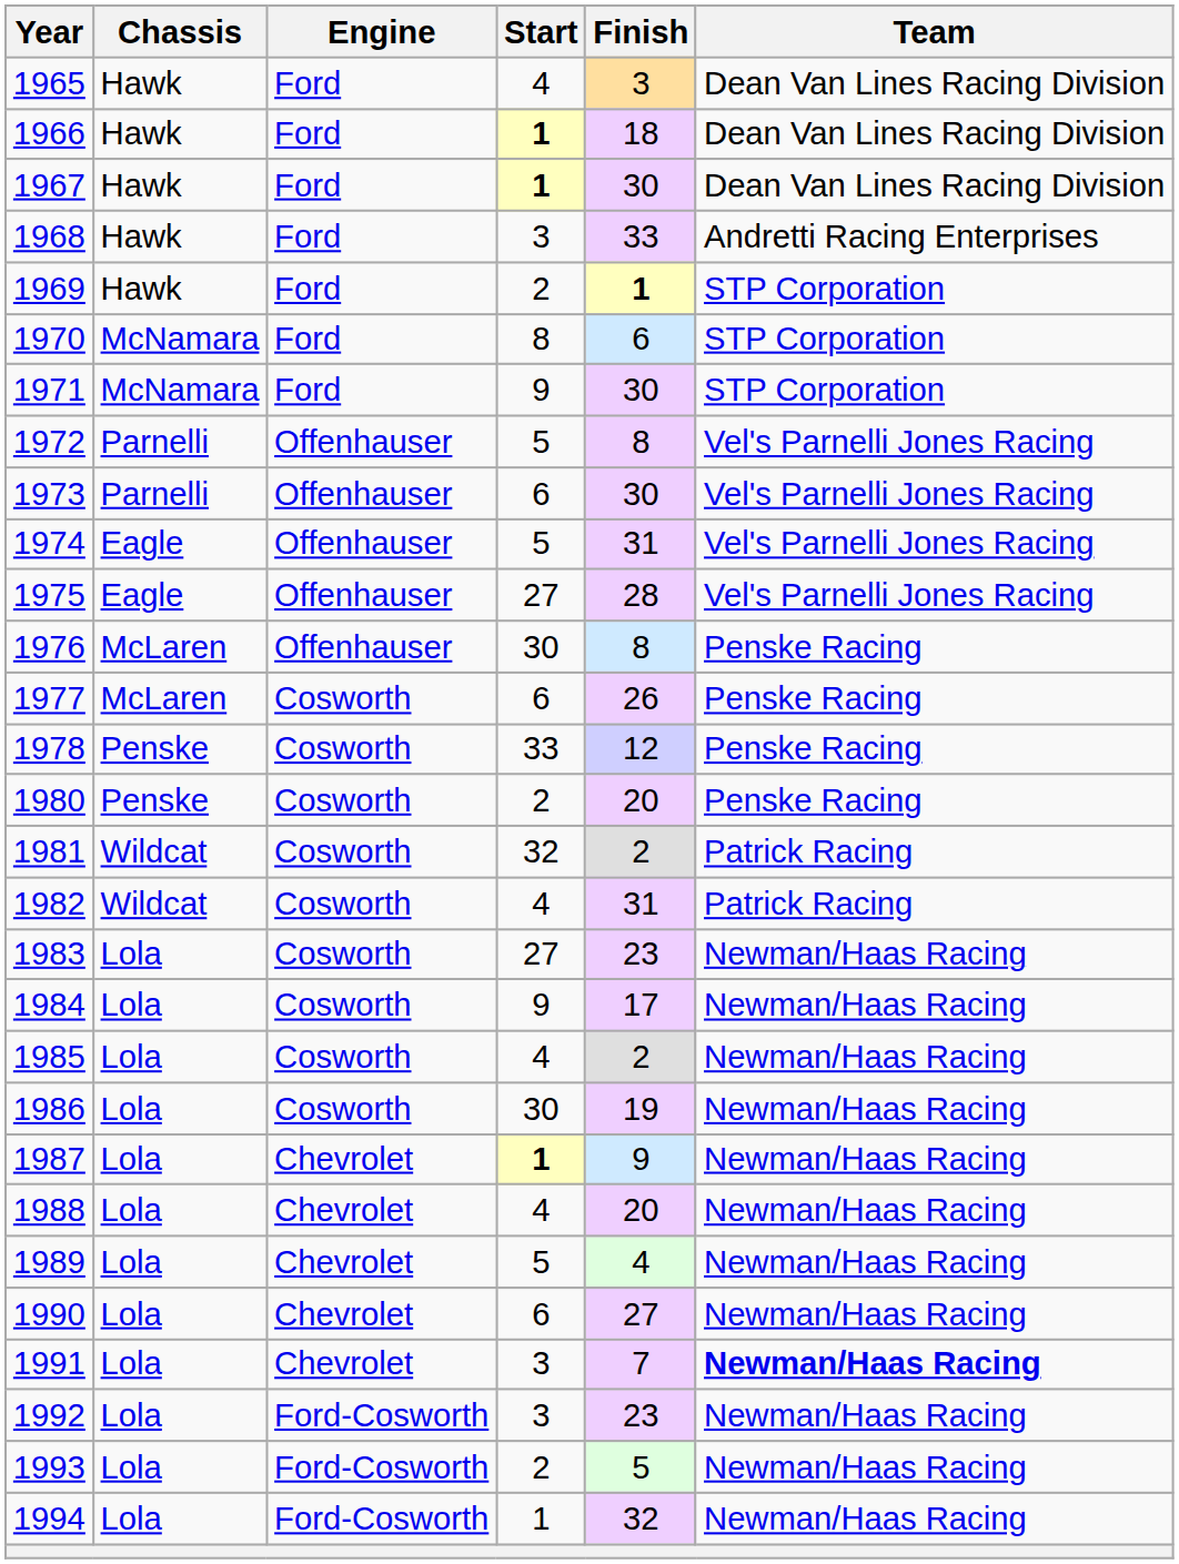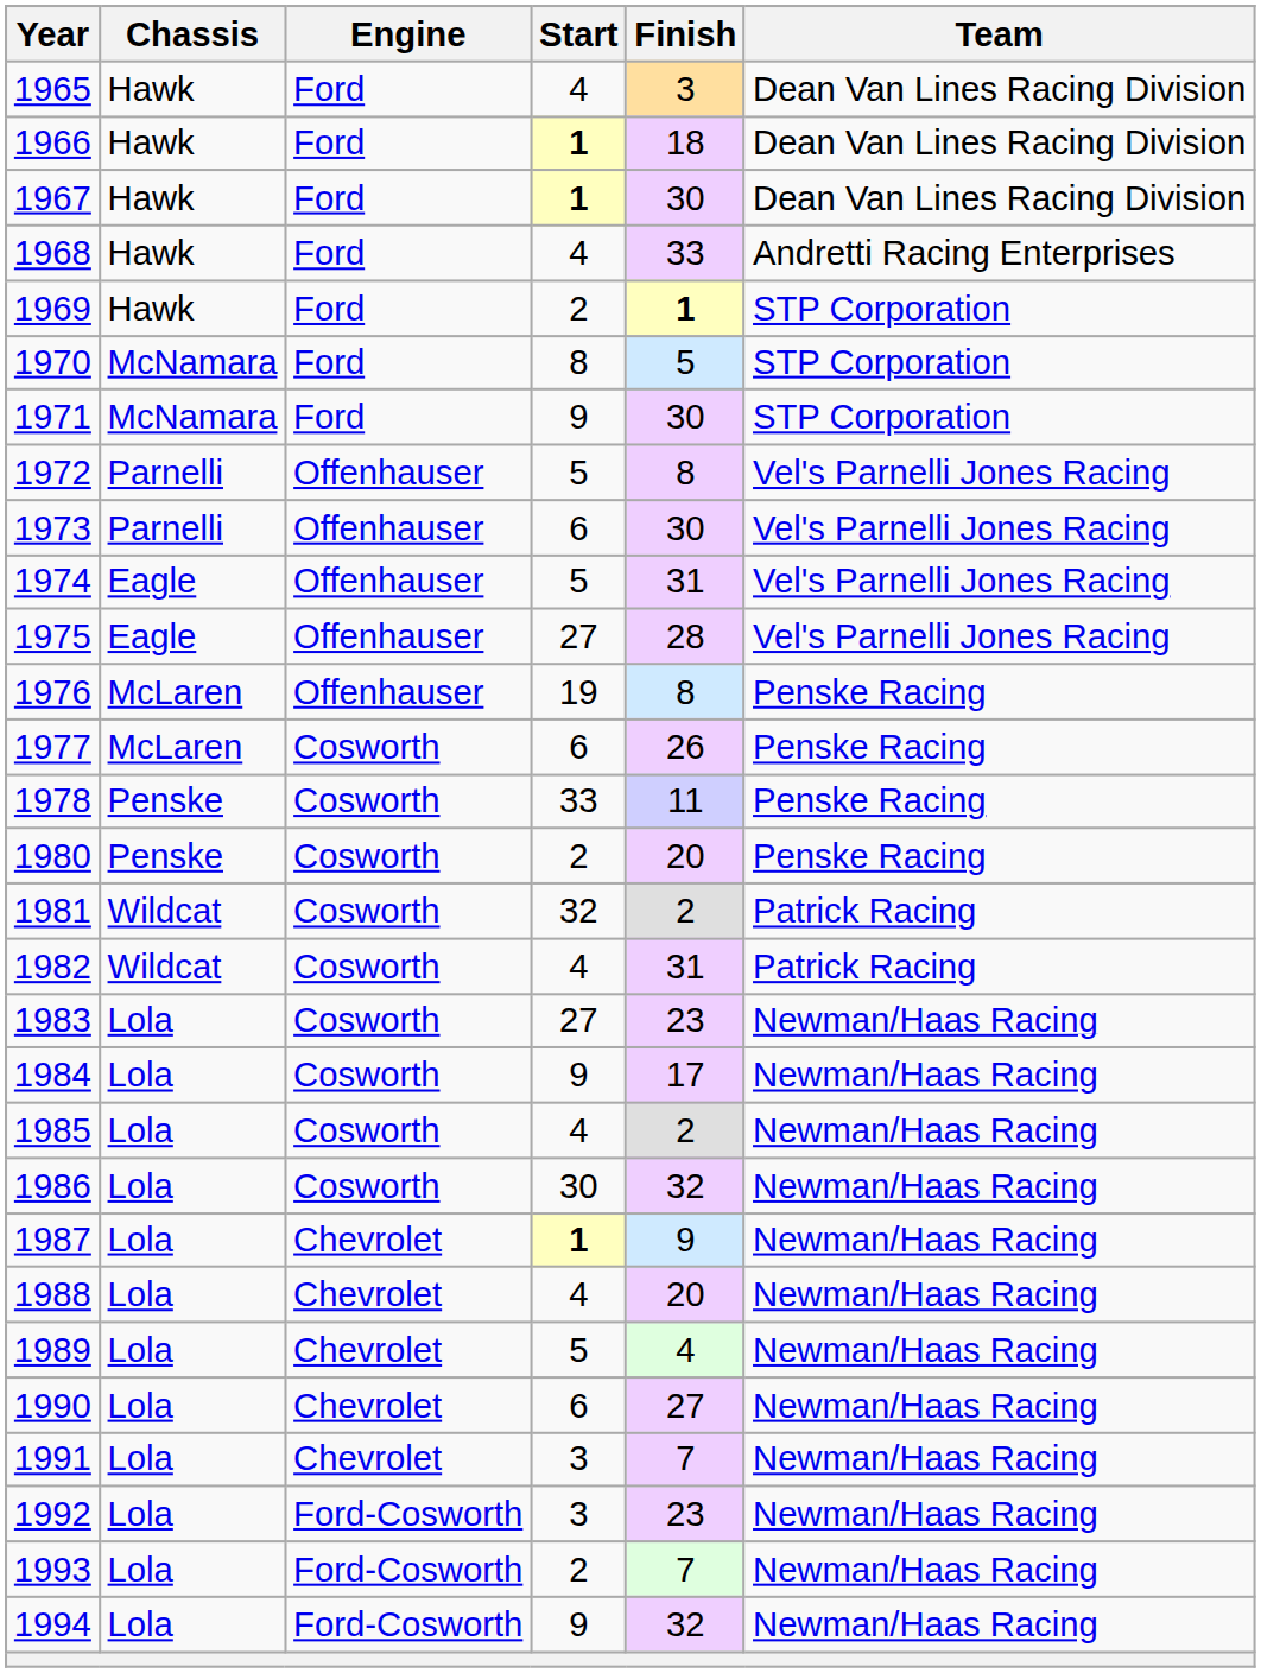 <table class="wikitable" style="font-size: 90%;">
 <tr>
 <th>Year</th>
 <th>Chassis</th>
 <th>Engine</th>
 <th>Start</th>
 <th>Finish</th>
 <th>Team</th>
 </tr>
 <tr>
 <td><a href='#'>1965</a></td>
 <td>Hawk</td>
 <td><a href='#'>Ford</a></td>
 <td align=center>4</td>
 <td style="text-align:center; background:#ffdf9f;">3</td>
 <td nowrap>Dean Van Lines Racing Division</td>
 </tr>
 <tr>
 <td><a href='#'>1966</a></td>
 <td>Hawk</td>
 <td><a href='#'>Ford</a></td>
 <td style="text-align:center; background:#ffffbf;"><strong>1</strong></td>
 <td style="text-align:center; background:#efcfff;">18</td>
 <td>Dean Van Lines Racing Division</td>
 </tr>
 <tr>
 <td><a href='#'>1967</a></td>
 <td>Hawk</td>
 <td><a href='#'>Ford</a></td>
 <td style="text-align:center; background:#ffffbf;"><strong>1</strong></td>
 <td style="text-align:center; background:#efcfff;">30</td>
 <td>Dean Van Lines Racing Division</td>
 </tr>
 <tr>
 <td><a href='#'>1968</a></td>
 <td>Hawk</td>
 <td><a href='#'>Ford</a></td>
-<td align=center>3</td>
+<td align=center>4</td>
 <td style="text-align:center; background:#efcfff;">33</td>
 <td>Andretti Racing Enterprises</td>
 </tr>
 <tr>
 <td><a href='#'>1969</a></td>
 <td>Hawk</td>
 <td><a href='#'>Ford</a></td>
 <td align=center>2</td>
 <td style="text-align:center; background:#ffffbf;"><strong>1</strong></td>
 <td><a href='#'>STP Corporation</a></td>
 </tr>
 <tr>
 <td><a href='#'>1970</a></td>
 <td><a href='#'>McNamara</a></td>
 <td><a href='#'>Ford</a></td>
 <td align=center>8</td>
-<td style="text-align:center; background:#cfeaff;">6</td>
+<td style="text-align:center; background:#cfeaff;">5</td>
 <td><a href='#'>STP Corporation</a></td>
 </tr>
 <tr>
 <td><a href='#'>1971</a></td>
 <td><a href='#'>McNamara</a></td>
 <td><a href='#'>Ford</a></td>
 <td align=center>9</td>
 <td style="text-align:center; background:#efcfff;">30</td>
 <td><a href='#'>STP Corporation</a></td>
 </tr>
 <tr>
 <td><a href='#'>1972</a></td>
 <td><a href='#'>Parnelli</a></td>
 <td><a href='#'>Offenhauser</a></td>
 <td align=center>5</td>
 <td style="text-align:center; background:#efcfff;">8</td>
 <td><a href='#'>Vel's Parnelli Jones Racing</a></td>
 </tr>
 <tr>
 <td><a href='#'>1973</a></td>
 <td><a href='#'>Parnelli</a></td>
 <td><a href='#'>Offenhauser</a></td>
 <td align=center>6</td>
 <td style="text-align:center; background:#efcfff;">30</td>
 <td><a href='#'>Vel's Parnelli Jones Racing</a></td>
 </tr>
 <tr>
 <td><a href='#'>1974</a></td>
 <td><a href='#'>Eagle</a></td>
 <td><a href='#'>Offenhauser</a></td>
 <td align=center>5</td>
 <td style="text-align:center; background:#efcfff;">31</td>
 <td><a href='#'>Vel's Parnelli Jones Racing</a></td>
 </tr>
 <tr>
 <td><a href='#'>1975</a></td>
 <td><a href='#'>Eagle</a></td>
 <td><a href='#'>Offenhauser</a></td>
 <td align=center>27</td>
 <td style="text-align:center; background:#efcfff;">28</td>
 <td><a href='#'>Vel's Parnelli Jones Racing</a></td>
 </tr>
 <tr>
 <td><a href='#'>1976</a></td>
 <td><a href='#'>McLaren</a></td>
 <td><a href='#'>Offenhauser</a></td>
-<td align=center>30</td>
+<td align=center>19</td>
 <td style="text-align:center; background:#cfeaff;">8</td>
 <td><a href='#'>Penske Racing</a></td>
 </tr>
 <tr>
 <td><a href='#'>1977</a></td>
 <td><a href='#'>McLaren</a></td>
 <td><a href='#'>Cosworth</a></td>
 <td align=center>6</td>
 <td style="text-align:center; background:#efcfff;">26</td>
 <td><a href='#'>Penske Racing</a></td>
 </tr>
 <tr>
 <td><a href='#'>1978</a></td>
 <td><a href='#'>Penske</a></td>
 <td><a href='#'>Cosworth</a></td>
 <td align=center>33</td>
-<td style="text-align:center; background:#cfcfff;">12</td>
+<td style="text-align:center; background:#cfcfff;">11</td>
 <td><a href='#'>Penske Racing</a></td>
 </tr>
 <tr>
 <td><a href='#'>1980</a></td>
 <td><a href='#'>Penske</a></td>
 <td><a href='#'>Cosworth</a></td>
 <td align=center>2</td>
 <td style="text-align:center; background:#efcfff;">20</td>
 <td><a href='#'>Penske Racing</a></td>
 </tr>
 <tr>
 <td><a href='#'>1981</a></td>
 <td><a href='#'>Wildcat</a></td>
 <td><a href='#'>Cosworth</a></td>
 <td align=center>32</td>
 <td style="text-align:center; background:#dfdfdf;">2</td>
 <td><a href='#'>Patrick Racing</a></td>
 </tr>
 <tr>
 <td><a href='#'>1982</a></td>
 <td><a href='#'>Wildcat</a></td>
 <td><a href='#'>Cosworth</a></td>
 <td align=center>4</td>
 <td style="text-align:center; background:#efcfff;">31</td>
 <td><a href='#'>Patrick Racing</a></td>
 </tr>
 <tr>
 <td><a href='#'>1983</a></td>
 <td><a href='#'>Lola</a></td>
 <td><a href='#'>Cosworth</a></td>
 <td align=center>27</td>
 <td style="text-align:center; background:#efcfff;">23</td>
 <td><a href='#'>Newman/Haas Racing</a></td>
 </tr>
 <tr>
 <td><a href='#'>1984</a></td>
 <td><a href='#'>Lola</a></td>
 <td><a href='#'>Cosworth</a></td>
 <td align=center>9</td>
 <td style="text-align:center; background:#efcfff;">17</td>
 <td><a href='#'>Newman/Haas Racing</a></td>
 </tr>
 <tr>
 <td><a href='#'>1985</a></td>
 <td><a href='#'>Lola</a></td>
 <td><a href='#'>Cosworth</a></td>
 <td align=center>4</td>
 <td style="text-align:center; background:#dfdfdf;">2</td>
 <td><a href='#'>Newman/Haas Racing</a></td>
 </tr>
 <tr>
 <td><a href='#'>1986</a></td>
 <td><a href='#'>Lola</a></td>
 <td><a href='#'>Cosworth</a></td>
 <td align=center>30</td>
-<td style="text-align:center; background:#efcfff;">19</td>
+<td style="text-align:center; background:#efcfff;">32</td>
 <td><a href='#'>Newman/Haas Racing</a></td>
 </tr>
 <tr>
 <td><a href='#'>1987</a></td>
 <td><a href='#'>Lola</a></td>
 <td><a href='#'>Chevrolet</a></td>
 <td style="text-align:center; background:#ffffbf;"><strong>1</strong></td>
 <td style="text-align:center; background:#cfeaff;">9</td>
 <td><a href='#'>Newman/Haas Racing</a></td>
 </tr>
 <tr>
 <td><a href='#'>1988</a></td>
 <td><a href='#'>Lola</a></td>
 <td><a href='#'>Chevrolet</a></td>
 <td align=center>4</td>
 <td style="text-align:center; background:#efcfff;">20</td>
 <td><a href='#'>Newman/Haas Racing</a></td>
 </tr>
 <tr>
 <td><a href='#'>1989</a></td>
 <td><a href='#'>Lola</a></td>
 <td><a href='#'>Chevrolet</a></td>
 <td align=center>5</td>
 <td style="text-align:center; background:#dfffdf;">4</td>
 <td><a href='#'>Newman/Haas Racing</a></td>
 </tr>
 <tr>
 <td><a href='#'>1990</a></td>
 <td><a href='#'>Lola</a></td>
 <td><a href='#'>Chevrolet</a></td>
 <td align=center>6</td>
 <td style="text-align:center; background:#efcfff;">27</td>
 <td><a href='#'>Newman/Haas Racing</a></td>
 </tr>
 <tr>
 <td><a href='#'>1991</a></td>
 <td><a href='#'>Lola</a></td>
 <td><a href='#'>Chevrolet</a></td>
 <td align=center>3</td>
 <td style="text-align:center; background:#efcfff;">7</td>
-<td><strong><a href='#'>Newman/Haas Racing</a></strong></td>
+<td><a href='#'>Newman/Haas Racing</a></td>
 </tr>
 <tr>
 <td><a href='#'>1992</a></td>
 <td><a href='#'>Lola</a></td>
 <td><a href='#'>Ford-Cosworth</a></td>
 <td align=center>3</td>
 <td style="text-align:center; background:#efcfff;">23</td>
 <td><a href='#'>Newman/Haas Racing</a></td>
 </tr>
 <tr>
 <td><a href='#'>1993</a></td>
 <td><a href='#'>Lola</a></td>
 <td><a href='#'>Ford-Cosworth</a></td>
 <td align=center>2</td>
-<td style="text-align:center; background:#dfffdf;">5</td>
+<td style="text-align:center; background:#dfffdf;">7</td>
 <td><a href='#'>Newman/Haas Racing</a></td>
 </tr>
 <tr>
 <td><a href='#'>1994</a></td>
 <td><a href='#'>Lola</a></td>
 <td><a href='#'>Ford-Cosworth</a></td>
-<td align=center>1</td>
+<td align=center>9</td>
 <td style="text-align:center; background:#efcfff;">32</td>
 <td><a href='#'>Newman/Haas Racing</a></td>
 </tr>
 <tr>
 <th colspan="6"></th>
 </tr>
 </table>
